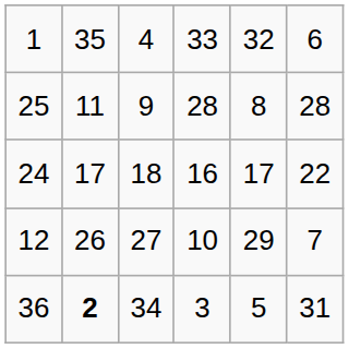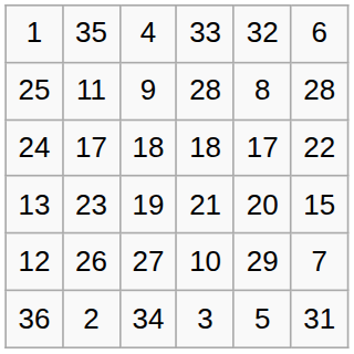 <table class="wikitable" style="margin-left:auto;margin-right:auto;text-align:center;width:12em;height:12em;table-layout:fixed;">
 <tr>
 <td>1</td>
 <td>35</td>
 <td>4</td>
 <td>33</td>
 <td>32</td>
 <td>6</td>
 </tr>
 <tr>
 <td>25</td>
 <td>11</td>
 <td>9</td>
 <td>28</td>
 <td>8</td>
 <td>28</td>
 </tr>
 <tr>
 <td>24</td>
 <td>17</td>
 <td>18</td>
-<td>16</td>
+<td>18</td>
 <td>17</td>
 <td>22</td>
+</tr>
+<tr>
+<td>13</td>
+<td>23</td>
+<td>19</td>
+<td>21</td>
+<td>20</td>
+<td>15</td>
 </tr>
 <tr>
 <td>12</td>
 <td>26</td>
 <td>27</td>
 <td>10</td>
 <td>29</td>
 <td>7</td>
 </tr>
 <tr>
 <td>36</td>
-<td><strong>2</strong></td>
+<td>2</td>
 <td>34</td>
 <td>3</td>
 <td>5</td>
 <td>31</td>
 </tr>
 </table>
